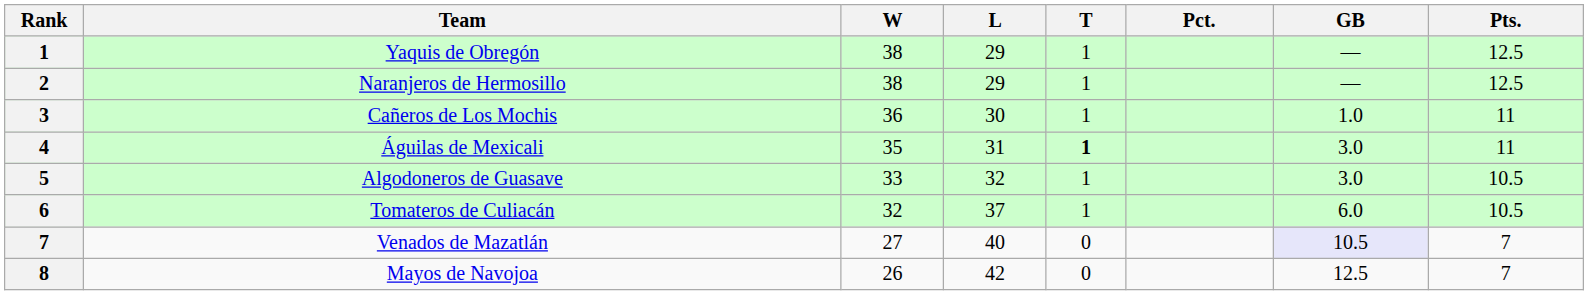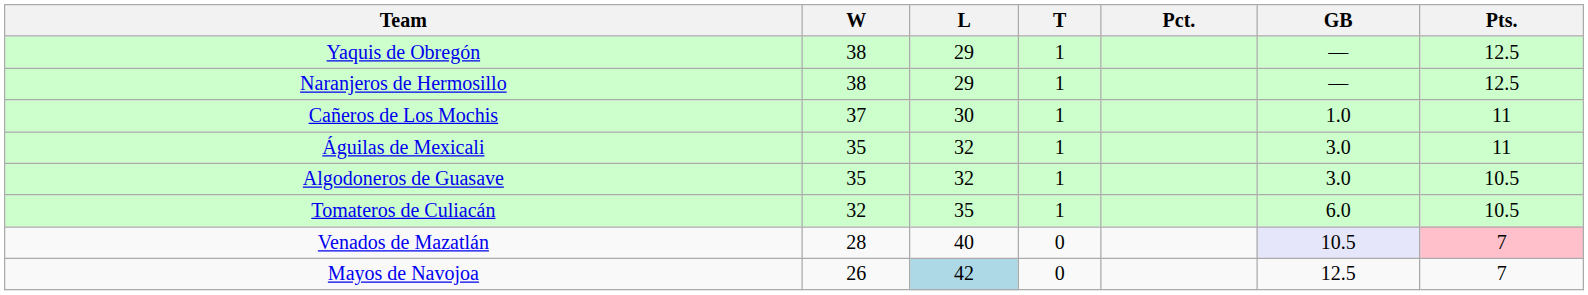 <table class="wikitable plainrowheaders" width="100%" style="text-align:center;">
 <tr>
-<th scope="col" width="5%">Rank</th>
 <th>Team</th>
 <th>W</th>
 <th>L</th>
 <th>T</th>
 <th>Pct.</th>
 <th>GB</th>
 <th>Pts.</th>
 </tr>
 <tr style="background-color:#ccffcc;">
-<th>1</th>
 <td><a href='#'>Yaquis de Obregón</a></td>
 <td>38</td>
 <td>29</td>
 <td>1</td>
 <td></td>
 <td>—</td>
 <td>12.5</td>
 </tr>
 <tr style="background-color:#ccffcc;">
-<th>2</th>
 <td><a href='#'>Naranjeros de Hermosillo</a></td>
 <td>38</td>
 <td>29</td>
 <td>1</td>
 <td></td>
 <td>—</td>
 <td>12.5</td>
 </tr>
 <tr style="background-color:#ccffcc;">
-<th>3</th>
 <td><a href='#'>Cañeros de Los Mochis</a></td>
-<td>36</td>
+<td>37</td>
 <td>30</td>
 <td>1</td>
 <td></td>
 <td>1.0</td>
 <td>11</td>
 </tr>
 <tr style="background-color:#ccffcc;">
-<th>4</th>
 <td><a href='#'>Águilas de Mexicali</a></td>
 <td>35</td>
-<td>31</td>
-<td><strong>1</strong></td>
+<td>32</td>
+<td>1</td>
 <td></td>
 <td>3.0</td>
 <td>11</td>
 </tr>
 <tr style="background-color:#ccffcc;">
-<th>5</th>
 <td><a href='#'>Algodoneros de Guasave</a></td>
-<td>33</td>
+<td>35</td>
 <td>32</td>
 <td>1</td>
 <td></td>
 <td>3.0</td>
 <td>10.5</td>
 </tr>
 <tr style="background-color:#ccffcc;">
-<th>6</th>
 <td><a href='#'>Tomateros de Culiacán</a></td>
 <td>32</td>
-<td>37</td>
+<td>35</td>
 <td>1</td>
 <td></td>
 <td>6.0</td>
 <td>10.5</td>
 </tr>
 <tr>
-<th>7</th>
 <td><a href='#'>Venados de Mazatlán</a></td>
-<td>27</td>
+<td>28</td>
 <td>40</td>
 <td>0</td>
 <td></td>
 <td style="background: lavender;">10.5</td>
-<td>7</td>
+<td style="background: pink;">7</td>
 </tr>
 <tr>
-<th>8</th>
 <td><a href='#'>Mayos de Navojoa</a></td>
 <td>26</td>
-<td>42</td>
+<td style="background: lightblue;">42</td>
 <td>0</td>
 <td></td>
 <td>12.5</td>
 <td>7</td>
 </tr>
 </table>
